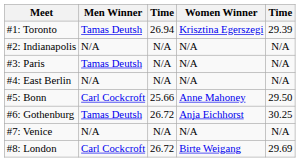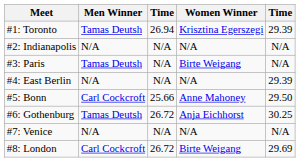 <table class=wikitable>
 <tr>
 <th>Meet</th>
 <th>Men Winner</th>
 <th>Time</th>
 <th>Women Winner</th>
 <th>Time</th>
 </tr>
 <tr>
 <td>#1: Toronto</td>
 <td> <a href='#'>Tamas Deutsh</a></td>
 <td align=center>26.94</td>
 <td> <a href='#'>Krisztina Egerszegi</a></td>
 <td align=center>29.39</td>
 </tr>
 <tr>
 <td>#2: Indianapolis</td>
 <td>N/A</td>
 <td align=center>N/A</td>
 <td>N/A</td>
 <td align=center>N/A</td>
 </tr>
 <tr>
 <td>#3: Paris</td>
 <td> <a href='#'>Tamas Deutsh</a></td>
 <td align=center>N/A</td>
-<td>N/A</td>
+<td> <a href='#'>Birte Weigang</a></td>
 <td align=center>N/A</td>
 </tr>
 <tr>
 <td>#4: East Berlin</td>
 <td>N/A</td>
 <td align=center>N/A</td>
 <td>N/A</td>
-<td align=center>N/A</td>
+<td align=center>29.39</td>
 </tr>
 <tr>
 <td>#5: Bonn</td>
 <td> <a href='#'>Carl Cockcroft</a></td>
 <td align=center>25.66</td>
 <td> <a href='#'>Anne Mahoney</a></td>
 <td align=center>29.50</td>
 </tr>
 <tr>
 <td>#6: Gothenburg</td>
 <td> <a href='#'>Tamas Deutsh</a></td>
 <td align=center>26.72</td>
 <td> <a href='#'>Anja Eichhorst</a></td>
 <td align=center>30.25</td>
 </tr>
 <tr>
 <td>#7: Venice</td>
 <td>N/A</td>
 <td align=center>N/A</td>
 <td>N/A</td>
 <td align=center>N/A</td>
 </tr>
 <tr>
 <td>#8: London</td>
 <td> <a href='#'>Carl Cockcroft</a></td>
 <td align=center>26.72</td>
 <td> <a href='#'>Birte Weigang</a></td>
 <td align=center>29.69</td>
 </tr>
 </table>
